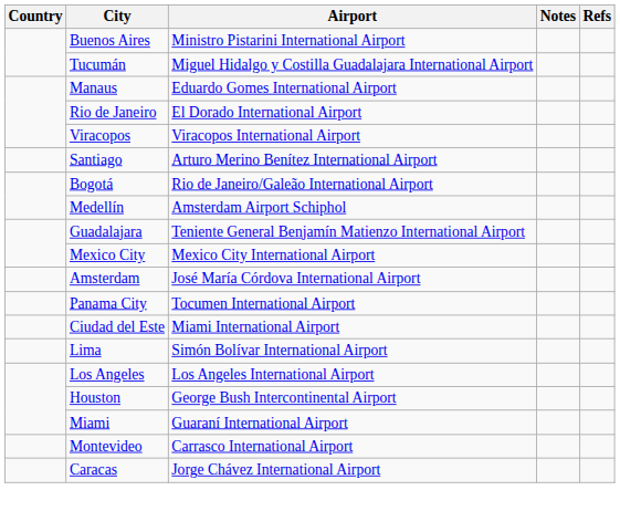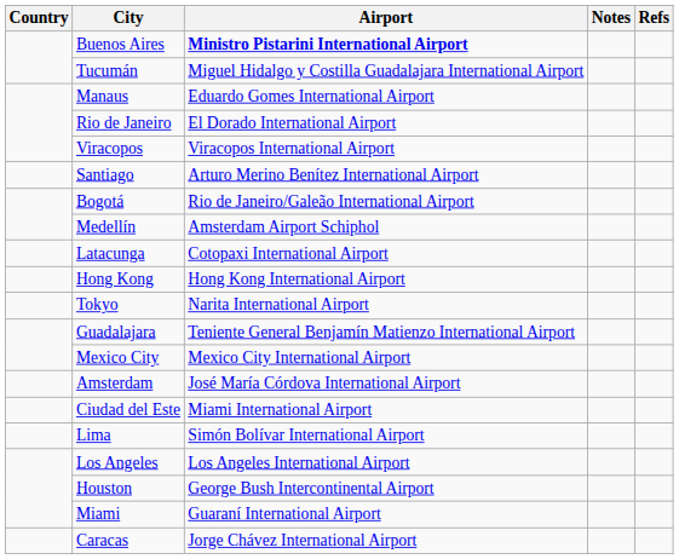 <table class="sortable wikitable">
 <tr>
 <th>Country</th>
 <th>City</th>
 <th>Airport</th>
 <th>Notes</th>
 <th class="unsortable">Refs</th>
 </tr>
 <tr>
 <td rowspan=2></td>
 <td><a href='#'>Buenos Aires</a></td>
-<td><a href='#'>Ministro Pistarini International Airport</a></td>
+<td><strong><a href='#'>Ministro Pistarini International Airport</a></strong></td>
 <td></td>
 <td></td>
 </tr>
 <tr>
 <td><a href='#'>Tucumán</a></td>
 <td><a href='#'>Miguel Hidalgo y Costilla Guadalajara International Airport</a></td>
 <td align=center></td>
 <td></td>
 </tr>
 <tr>
 <td rowspan=3></td>
 <td><a href='#'>Manaus</a></td>
 <td><a href='#'>Eduardo Gomes International Airport</a></td>
 <td align=center></td>
 <td></td>
 </tr>
 <tr>
 <td><a href='#'>Rio de Janeiro</a></td>
 <td><a href='#'>El Dorado International Airport</a></td>
 <td align=center></td>
 <td></td>
 </tr>
 <tr>
 <td><a href='#'>Viracopos</a></td>
 <td><a href='#'>Viracopos International Airport</a></td>
 <td align=center></td>
 <td></td>
 </tr>
 <tr>
 <td></td>
 <td><a href='#'>Santiago</a></td>
 <td><a href='#'>Arturo Merino Benítez International Airport</a></td>
 <td></td>
 <td></td>
 </tr>
 <tr>
 <td rowspan=2></td>
 <td><a href='#'>Bogotá</a></td>
 <td><a href='#'>Rio de Janeiro/Galeão International Airport</a></td>
 <td></td>
 <td></td>
 </tr>
 <tr>
 <td><a href='#'>Medellín</a></td>
 <td><a href='#'>Amsterdam Airport Schiphol</a></td>
 <td></td>
 <td></td>
 </tr>
 <tr>
+<td></td>
+<td><a href='#'>Latacunga</a></td>
+<td><a href='#'>Cotopaxi International Airport</a></td>
+<td align=center></td>
+<td></td>
+</tr>
+<tr>
+<td></td>
+<td><a href='#'>Hong Kong</a></td>
+<td><a href='#'>Hong Kong International Airport</a></td>
+<td align=center></td>
+<td></td>
+</tr>
+<tr>
+<td></td>
+<td><a href='#'>Tokyo</a></td>
+<td><a href='#'>Narita International Airport</a></td>
+<td align=center></td>
+<td></td>
+</tr>
+<tr>
 <td rowspan=2></td>
 <td><a href='#'>Guadalajara</a></td>
 <td><a href='#'>Teniente General Benjamín Matienzo International Airport</a></td>
 <td align=center></td>
 <td></td>
 </tr>
 <tr>
 <td><a href='#'>Mexico City</a></td>
 <td><a href='#'>Mexico City International Airport</a></td>
 <td align=center></td>
 <td></td>
 </tr>
 <tr>
 <td></td>
 <td><a href='#'>Amsterdam</a></td>
 <td><a href='#'>José María Córdova International Airport</a></td>
 <td></td>
-<td></td>
-</tr>
-<tr>
-<td></td>
-<td><a href='#'>Panama City</a></td>
-<td><a href='#'>Tocumen International Airport</a></td>
-<td align=center></td>
 <td></td>
 </tr>
 <tr>
 <td></td>
 <td><a href='#'>Ciudad del Este</a></td>
 <td><a href='#'>Miami International Airport</a></td>
 <td align=center></td>
 <td></td>
 </tr>
 <tr>
 <td></td>
 <td><a href='#'>Lima</a></td>
 <td><a href='#'>Simón Bolívar International Airport</a></td>
 <td></td>
 <td></td>
 </tr>
 <tr>
 <td rowspan=3></td>
 <td><a href='#'>Los Angeles</a></td>
 <td><a href='#'>Los Angeles International Airport</a></td>
 <td align=center></td>
 <td></td>
 </tr>
 <tr>
 <td><a href='#'>Houston</a></td>
 <td><a href='#'>George Bush Intercontinental Airport</a></td>
 <td align=center></td>
 <td></td>
 </tr>
 <tr>
 <td><a href='#'>Miami</a></td>
 <td><a href='#'>Guaraní International Airport</a></td>
 <td></td>
 <td></td>
 </tr>
 <tr>
 <td></td>
-<td><a href='#'>Montevideo</a></td>
-<td><a href='#'>Carrasco International Airport</a></td>
-<td align=center></td>
-<td></td>
-</tr>
-<tr>
-<td></td>
 <td><a href='#'>Caracas</a></td>
 <td><a href='#'>Jorge Chávez International Airport</a></td>
 <td align=center></td>
 <td></td>
 </tr>
 </table>
